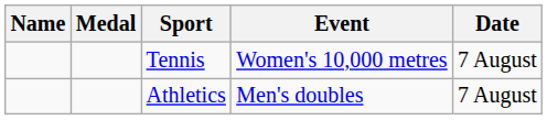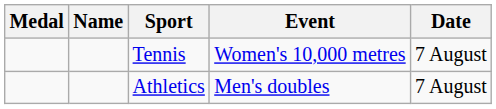 <table class="wikitable sortable" style="font-size:90%">
 <tr>
+<th>Medal</th>
 <th>Name</th>
-<th>Medal</th>
 <th>Sport</th>
 <th>Event</th>
 <th>Date</th>
 </tr>
 <tr>
+<td></td>
 <td><br></td>
-<td></td>
 <td><a href='#'>Tennis</a></td>
 <td><a href='#'>Women's 10,000 metres</a></td>
 <td>7 August</td>
 </tr>
 <tr>
 <td></td>
 <td></td>
 <td><a href='#'>Athletics</a></td>
 <td><a href='#'>Men's doubles</a></td>
 <td>7 August</td>
 </tr>
 </table>
